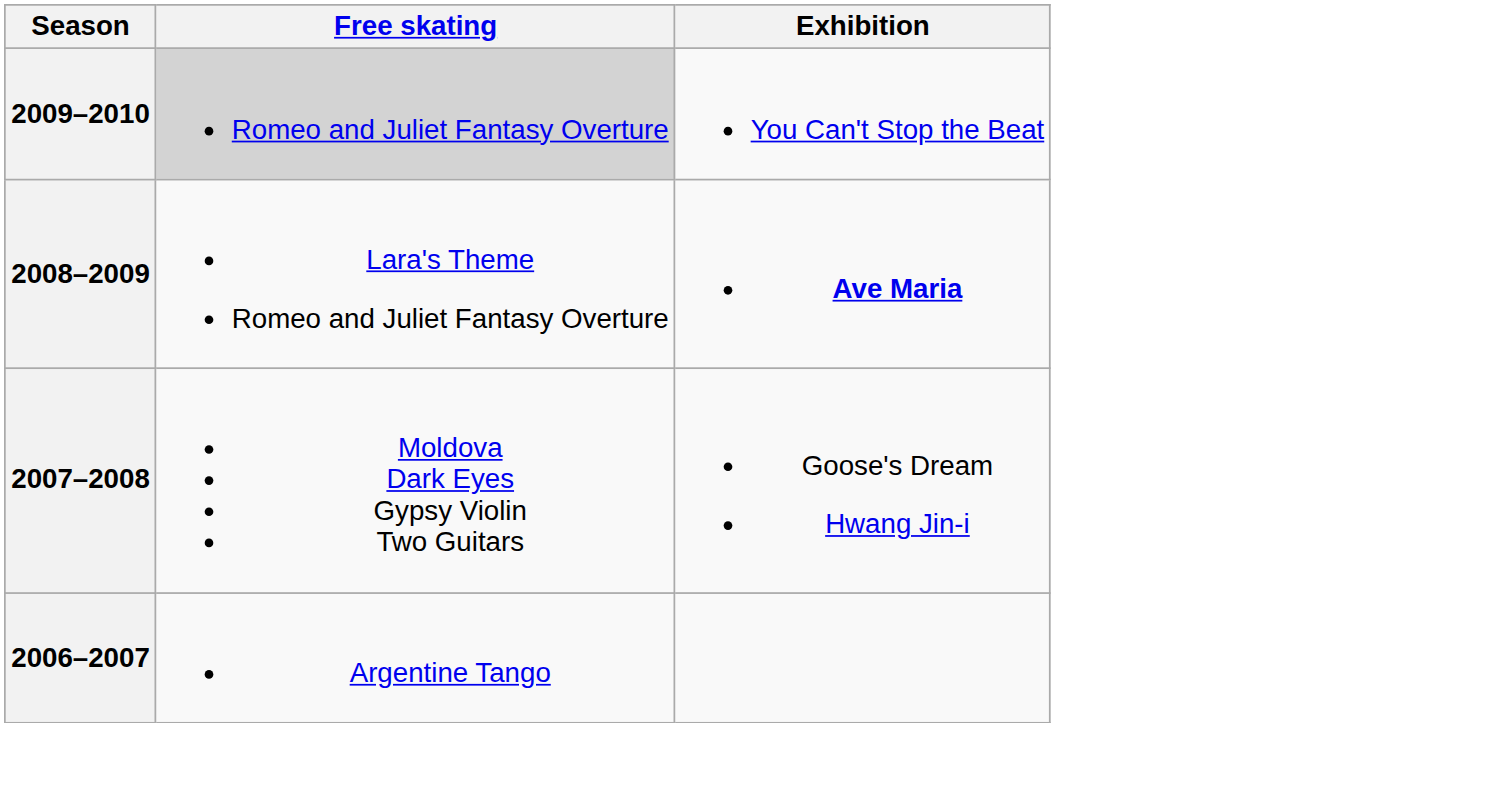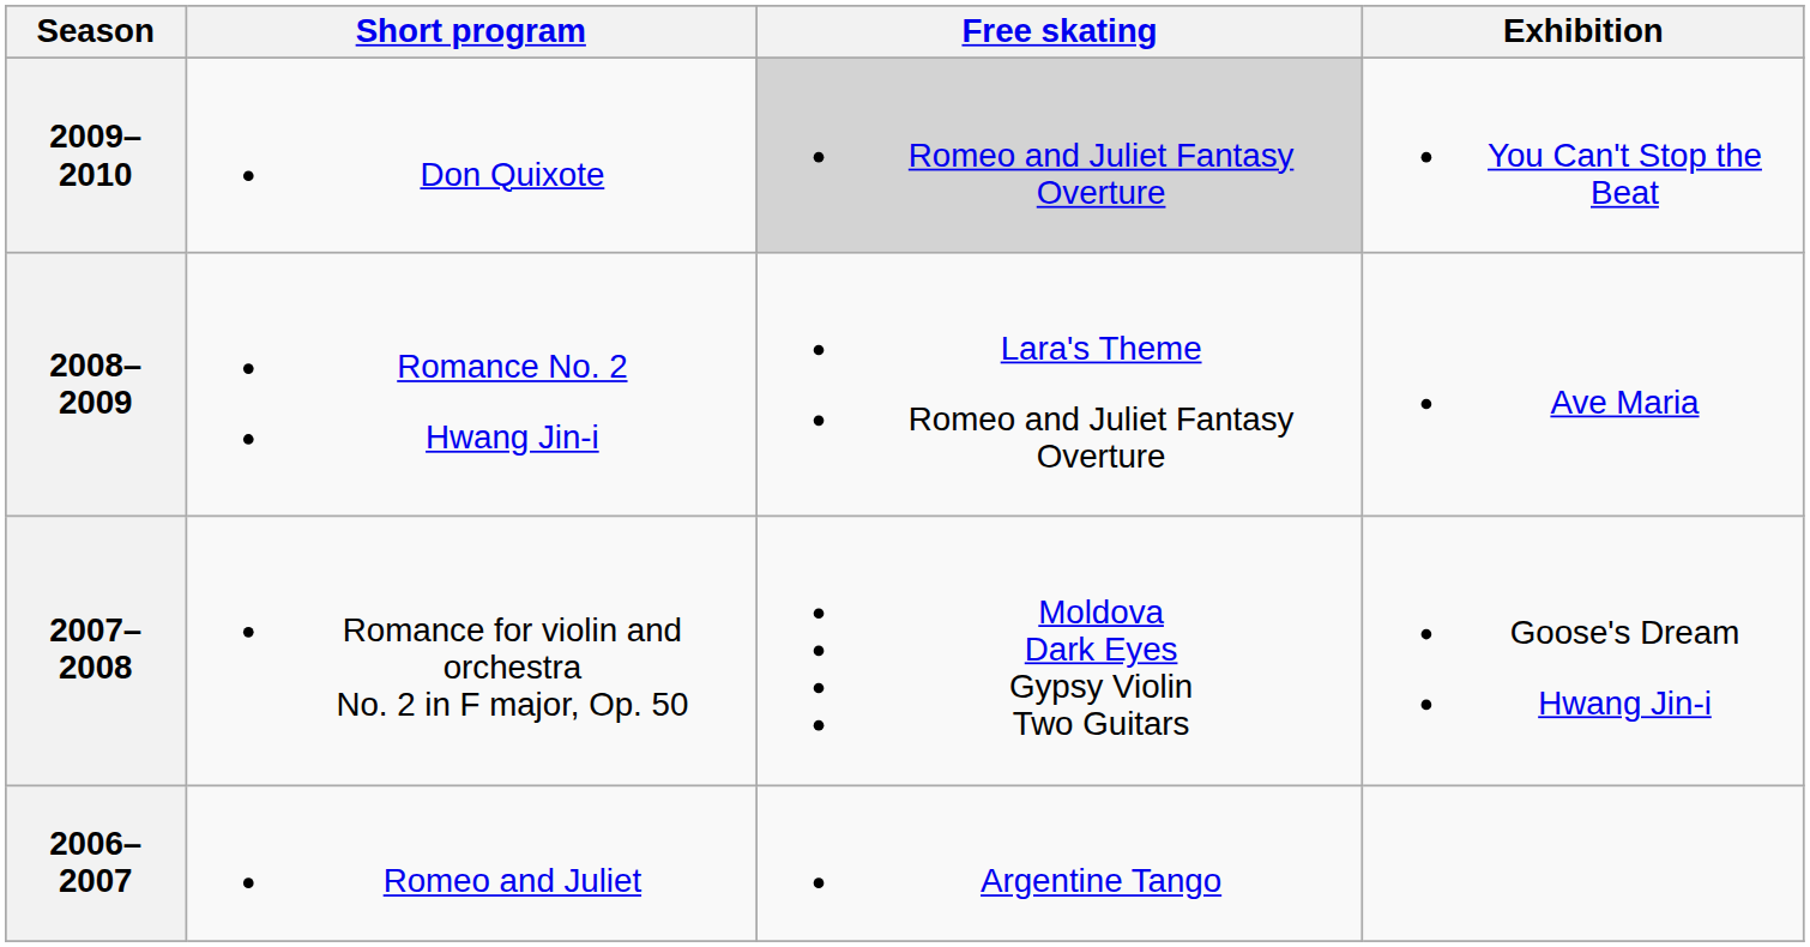 <table class="wikitable" style="text-align:center">
 <tr>
 <th>Season</th>
+<th><a href='#'>Short program</a></th>
 <th><a href='#'>Free skating</a></th>
 <th>Exhibition</th>
 </tr>
 <tr>
 <th>2009–2010 <br></th>
+<td><br><ul><li><a href='#'>Don Quixote</a> <br></li></ul></td>
 <td style="background: lightgrey;"><br><ul><li><a href='#'>Romeo and Juliet Fantasy Overture</a> <br></li></ul></td>
 <td><br><ul><li><a href='#'>You Can't Stop the Beat</a> <br></li></ul></td>
 </tr>
 <tr>
 <th>2008–2009 <br></th>
+<td><br><ul><li><a href='#'>Romance No. 2</a> <br></li></ul><ul><li><a href='#'>Hwang Jin-i</a> <br></li></ul></td>
 <td><br><ul><li><a href='#'>Lara's Theme</a> <br></li></ul><ul><li>Romeo and Juliet Fantasy Overture <br></li></ul></td>
-<td><strong><br><ul><li><a href='#'>Ave Maria</a></li></ul></strong></td>
+<td><br><ul><li><a href='#'>Ave Maria</a></li></ul></td>
 </tr>
 <tr>
 <th>2007–2008 <br></th>
+<td><br><ul><li>Romance for violin and orchestra<br>No. 2 in F major, Op. 50 <br></li></ul></td>
 <td><br><ul><li><a href='#'>Moldova</a> <br></li><li><a href='#'>Dark Eyes</a></li><li>Gypsy Violin</li><li>Two Guitars <br></li></ul></td>
 <td><br><ul><li>Goose's Dream <br></li></ul><ul><li><a href='#'>Hwang Jin-i</a> <br></li></ul></td>
 </tr>
 <tr>
 <th>2006–2007 <br></th>
+<td><br><ul><li><a href='#'>Romeo and Juliet</a></li></ul></td>
 <td><br><ul><li><a href='#'>Argentine Tango</a></li></ul></td>
 <td></td>
 </tr>
 </table>
